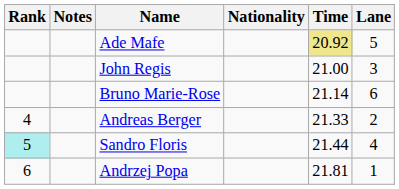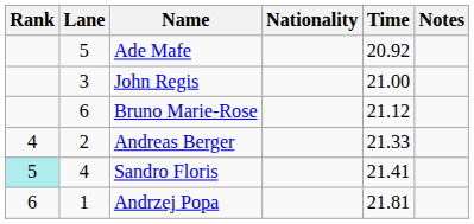 <table class="wikitable sortable" style="text-align:center">
 <tr>
 <th>Rank</th>
-<th>Notes</th>
+<th>Lane</th>
 <th>Name</th>
 <th>Nationality</th>
 <th>Time</th>
-<th>Lane</th>
+<th>Notes</th>
 </tr>
 <tr>
 <td></td>
-<td></td>
+<td>5</td>
 <td align="left"><a href='#'>Ade Mafe</a></td>
 <td align=left></td>
-<td style="background: khaki;">20.92</td>
-<td>5</td>
+<td>20.92</td>
+<td></td>
 </tr>
 <tr>
 <td></td>
-<td></td>
+<td>3</td>
 <td align="left"><a href='#'>John Regis</a></td>
 <td align=left></td>
 <td>21.00</td>
-<td>3</td>
+<td></td>
 </tr>
 <tr>
 <td></td>
-<td></td>
+<td>6</td>
 <td align="left"><a href='#'>Bruno Marie-Rose</a></td>
 <td align=left></td>
-<td>21.14</td>
-<td>6</td>
+<td>21.12</td>
+<td></td>
 </tr>
 <tr>
 <td>4</td>
-<td></td>
+<td>2</td>
 <td align="left"><a href='#'>Andreas Berger</a></td>
 <td align=left></td>
 <td>21.33</td>
-<td>2</td>
+<td></td>
 </tr>
 <tr>
 <td style="background: paleturquoise;">5</td>
-<td></td>
+<td>4</td>
 <td align="left"><a href='#'>Sandro Floris</a></td>
 <td align=left></td>
-<td>21.44</td>
-<td>4</td>
+<td>21.41</td>
+<td></td>
 </tr>
 <tr>
 <td>6</td>
-<td></td>
+<td>1</td>
 <td align="left"><a href='#'>Andrzej Popa</a></td>
 <td align=left></td>
 <td>21.81</td>
-<td>1</td>
+<td></td>
 </tr>
 </table>
